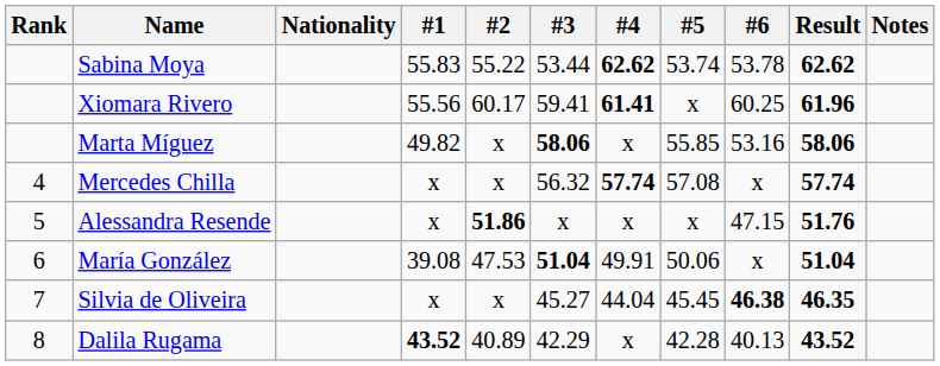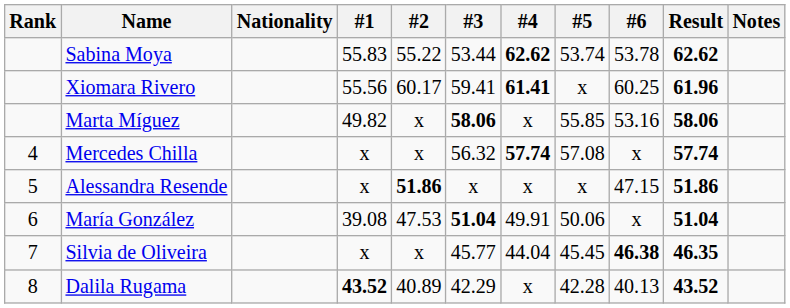 <table class="wikitable sortable" style="text-align:center;font-size:95%">
 <tr>
 <th>Rank</th>
 <th>Name</th>
 <th>Nationality</th>
 <th>#1</th>
 <th>#2</th>
 <th>#3</th>
 <th>#4</th>
 <th>#5</th>
 <th>#6</th>
 <th>Result</th>
 <th>Notes</th>
 </tr>
 <tr>
 <td></td>
 <td align=left><a href='#'>Sabina Moya</a></td>
 <td align=left></td>
 <td>55.83</td>
 <td>55.22</td>
 <td>53.44</td>
 <td><strong>62.62</strong></td>
 <td>53.74</td>
 <td>53.78</td>
 <td><strong>62.62</strong></td>
 <td></td>
 </tr>
 <tr>
 <td></td>
 <td align=left><a href='#'>Xiomara Rivero</a></td>
 <td align=left></td>
 <td>55.56</td>
 <td>60.17</td>
 <td>59.41</td>
 <td><strong>61.41</strong></td>
 <td>x</td>
 <td>60.25</td>
 <td><strong>61.96</strong></td>
 <td></td>
 </tr>
 <tr>
 <td></td>
 <td align=left><a href='#'>Marta Míguez</a></td>
 <td align=left></td>
 <td>49.82</td>
 <td>x</td>
 <td><strong>58.06</strong></td>
 <td>x</td>
 <td>55.85</td>
 <td>53.16</td>
 <td><strong>58.06</strong></td>
 <td></td>
 </tr>
 <tr>
 <td>4</td>
 <td align=left><a href='#'>Mercedes Chilla</a></td>
 <td align=left></td>
 <td>x</td>
 <td>x</td>
 <td>56.32</td>
 <td><strong>57.74</strong></td>
 <td>57.08</td>
 <td>x</td>
 <td><strong>57.74</strong></td>
 <td></td>
 </tr>
 <tr>
 <td>5</td>
 <td align=left><a href='#'>Alessandra Resende</a></td>
 <td align=left></td>
 <td>x</td>
 <td><strong>51.86</strong></td>
 <td>x</td>
 <td>x</td>
 <td>x</td>
 <td>47.15</td>
-<td><strong>51.76</strong></td>
+<td><strong>51.86</strong></td>
 <td></td>
 </tr>
 <tr>
 <td>6</td>
 <td align=left><a href='#'>María González</a></td>
 <td align=left></td>
 <td>39.08</td>
 <td>47.53</td>
 <td><strong>51.04</strong></td>
 <td>49.91</td>
 <td>50.06</td>
 <td>x</td>
 <td><strong>51.04</strong></td>
 <td></td>
 </tr>
 <tr>
 <td>7</td>
 <td align=left><a href='#'>Silvia de Oliveira</a></td>
 <td align=left></td>
 <td>x</td>
 <td>x</td>
-<td>45.27</td>
+<td>45.77</td>
 <td>44.04</td>
 <td>45.45</td>
 <td><strong>46.38</strong></td>
 <td><strong>46.35</strong></td>
 <td></td>
 </tr>
 <tr>
 <td>8</td>
 <td align=left><a href='#'>Dalila Rugama</a></td>
 <td align=left></td>
 <td><strong>43.52</strong></td>
 <td>40.89</td>
 <td>42.29</td>
 <td>x</td>
 <td>42.28</td>
 <td>40.13</td>
 <td><strong>43.52</strong></td>
 <td></td>
 </tr>
 </table>
